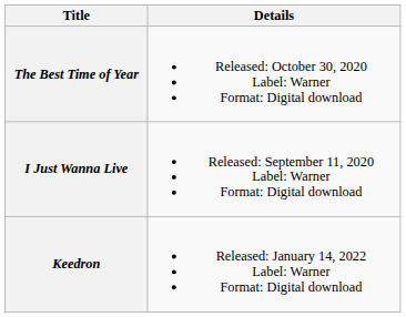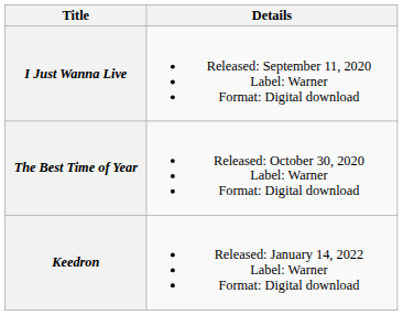 <table class="wikitable plainrowheaders" style="text-align:center;">
 <tr>
 <th scope="col" style="width:10em;">Title</th>
 <th scope="col" style="width:18em;">Details</th>
 </tr>
 <tr>
+<th scope="row"><em>I Just Wanna Live</em></th>
+<td><br><ul><li>Released: September 11, 2020</li><li>Label: Warner</li><li>Format: Digital download</li></ul></td>
+</tr>
+<tr>
 <th scope="row"><em>The Best Time of Year</em></th>
 <td><br><ul><li>Released: October 30, 2020</li><li>Label: Warner</li><li>Format: Digital download</li></ul></td>
-</tr>
-<tr>
-<th scope="row"><em>I Just Wanna Live</em></th>
-<td><br><ul><li>Released: September 11, 2020</li><li>Label: Warner</li><li>Format: Digital download</li></ul></td>
 </tr>
 <tr>
 <th scope="row"><em>Keedron</em></th>
 <td><br><ul><li>Released: January 14, 2022</li><li>Label: Warner</li><li>Format: Digital download</li></ul></td>
 </tr>
 </table>
